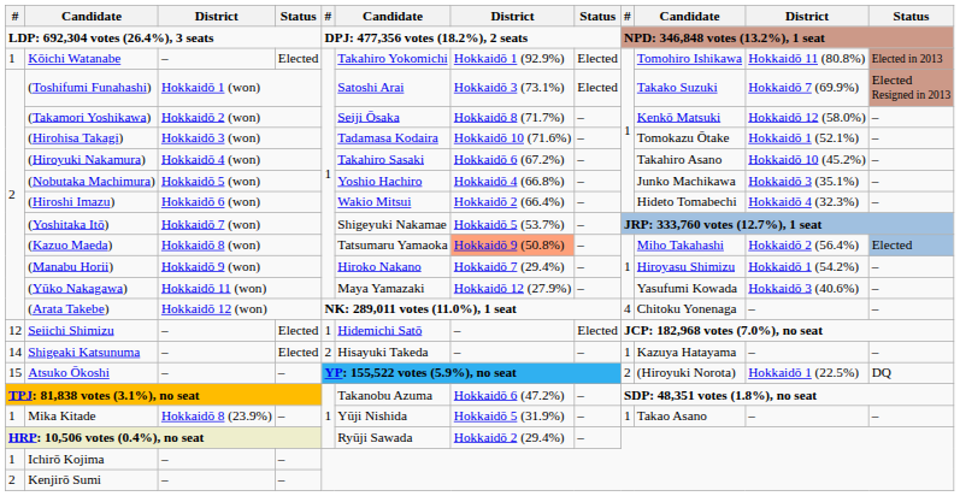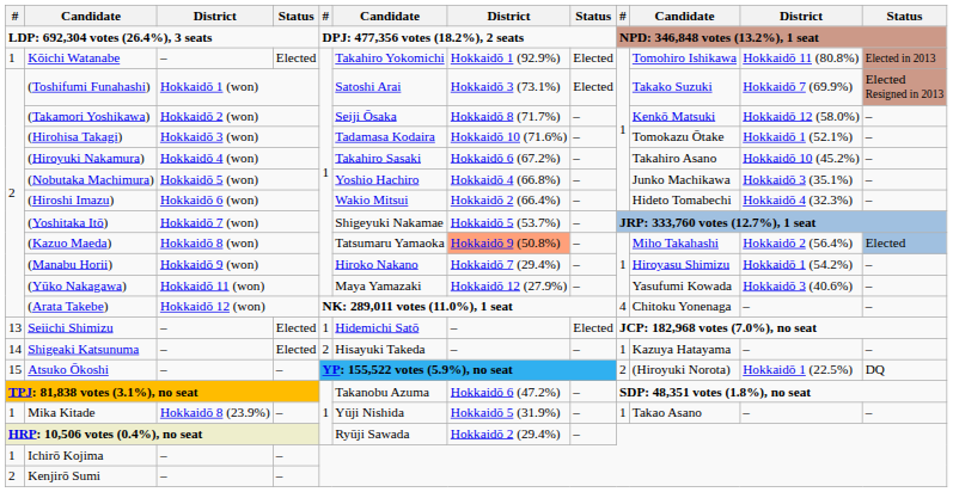 <table class="wikitable">
 <tr>
 <th>#</th>
 <th>Candidate</th>
 <th>District</th>
 <th>Status</th>
 <th>#</th>
 <th>Candidate</th>
 <th>District</th>
 <th>Status</th>
 <th>#</th>
 <th>Candidate</th>
 <th>District</th>
 <th>Status</th>
 </tr>
 <tr>
 <td colspan="4" ><strong>LDP: 692,304 votes (26.4%), 3 seats</strong></td>
 <td colspan="4" ><strong>DPJ: 477,356 votes (18.2%), 2 seats</strong></td>
 <td colspan="4" bgcolor="#C98"><strong>NPD: 346,848 votes (13.2%), 1 seat</strong></td>
 </tr>
 <tr>
 <td>1</td>
 <td><a href='#'>Kōichi Watanabe</a></td>
 <td>–</td>
 <td>Elected</td>
 <td rowspan="11">1</td>
 <td><a href='#'>Takahiro Yokomichi</a></td>
 <td><a href='#'>Hokkaidō 1</a> (92.9%)</td>
 <td>Elected</td>
 <td rowspan="7">1</td>
 <td><a href='#'>Tomohiro Ishikawa</a></td>
 <td><a href='#'>Hokkaidō 11</a> (80.8%)</td>
 <td bgcolor="#C98"><small>Elected in 2013</small></td>
 </tr>
 <tr>
 <td rowspan="11">2</td>
 <td>(<a href='#'>Toshifumi Funahashi</a>)</td>
 <td colspan="2"><a href='#'>Hokkaidō 1</a> (won)</td>
 <td><a href='#'>Satoshi Arai</a></td>
 <td><a href='#'>Hokkaidō 3</a> (73.1%)</td>
 <td>Elected</td>
 <td><a href='#'>Takako Suzuki</a></td>
 <td><a href='#'>Hokkaidō 7</a> (69.9%)</td>
 <td bgcolor="#C98">Elected<br><small>Resigned in 2013</small></td>
 </tr>
 <tr>
 <td>(<a href='#'>Takamori Yoshikawa</a>)</td>
 <td colspan="2"><a href='#'>Hokkaidō 2</a> (won)</td>
 <td><a href='#'>Seiji Ōsaka</a></td>
 <td><a href='#'>Hokkaidō 8</a> (71.7%)</td>
 <td>–</td>
 <td><a href='#'>Kenkō Matsuki</a></td>
 <td><a href='#'>Hokkaidō 12</a> (58.0%)</td>
 <td>–</td>
 </tr>
 <tr>
 <td>(<a href='#'>Hirohisa Takagi</a>)</td>
 <td colspan="2"><a href='#'>Hokkaidō 3</a> (won)</td>
 <td><a href='#'>Tadamasa Kodaira</a></td>
 <td><a href='#'>Hokkaidō 10</a> (71.6%)</td>
 <td>–</td>
 <td>Tomokazu Ōtake</td>
 <td><a href='#'>Hokkaidō 1</a> (52.1%)</td>
 <td>–</td>
 </tr>
 <tr>
 <td>(<a href='#'>Hiroyuki Nakamura</a>)</td>
 <td colspan="2"><a href='#'>Hokkaidō 4</a> (won)</td>
 <td><a href='#'>Takahiro Sasaki</a></td>
 <td><a href='#'>Hokkaidō 6</a> (67.2%)</td>
 <td>–</td>
 <td>Takahiro Asano</td>
 <td><a href='#'>Hokkaidō 10</a> (45.2%)</td>
 <td>–</td>
 </tr>
 <tr>
 <td>(<a href='#'>Nobutaka Machimura</a>)</td>
 <td colspan="2"><a href='#'>Hokkaidō 5</a> (won)</td>
 <td><a href='#'>Yoshio Hachiro</a></td>
 <td><a href='#'>Hokkaidō 4</a> (66.8%)</td>
 <td>–</td>
 <td>Junko Machikawa</td>
 <td><a href='#'>Hokkaidō 3</a> (35.1%)</td>
 <td>–</td>
 </tr>
 <tr>
 <td>(<a href='#'>Hiroshi Imazu</a>)</td>
 <td colspan="2"><a href='#'>Hokkaidō 6</a> (won)</td>
 <td><a href='#'>Wakio Mitsui</a></td>
 <td><a href='#'>Hokkaidō 2</a> (66.4%)</td>
 <td>–</td>
 <td>Hideto Tomabechi</td>
 <td><a href='#'>Hokkaidō 4</a> (32.3%)</td>
 <td>–</td>
 </tr>
 <tr>
 <td>(<a href='#'>Yoshitaka Itō</a>)</td>
 <td colspan="2"><a href='#'>Hokkaidō 7</a> (won)</td>
 <td>Shigeyuki Nakamae</td>
 <td><a href='#'>Hokkaidō 5</a> (53.7%)</td>
 <td>–</td>
 <td colspan="4" bgcolor="#A0C0E0"><strong>JRP: 333,760 votes (12.7%), 1 seat</strong></td>
 </tr>
 <tr>
 <td>(<a href='#'>Kazuo Maeda</a>)</td>
 <td colspan="2"><a href='#'>Hokkaidō 8</a> (won)</td>
 <td>Tatsumaru Yamaoka</td>
 <td style="background: lightsalmon;"><a href='#'>Hokkaidō 9</a> (50.8%)</td>
 <td>–</td>
 <td rowspan="3">1</td>
 <td><a href='#'>Miho Takahashi</a></td>
 <td><a href='#'>Hokkaidō 2</a> (56.4%)</td>
 <td bgcolor="#A0C0E0">Elected</td>
 </tr>
 <tr>
 <td>(<a href='#'>Manabu Horii</a>)</td>
 <td colspan="2"><a href='#'>Hokkaidō 9</a> (won)</td>
 <td><a href='#'>Hiroko Nakano</a></td>
 <td><a href='#'>Hokkaidō 7</a> (29.4%)</td>
 <td>–</td>
 <td><a href='#'>Hiroyasu Shimizu</a></td>
 <td><a href='#'>Hokkaidō 1</a> (54.2%)</td>
 <td>–</td>
 </tr>
 <tr>
 <td>(<a href='#'>Yūko Nakagawa</a>)</td>
 <td colspan="2"><a href='#'>Hokkaidō 11</a> (won)</td>
 <td>Maya Yamazaki</td>
 <td><a href='#'>Hokkaidō 12</a> (27.9%)</td>
 <td>–</td>
 <td>Yasufumi Kowada</td>
 <td><a href='#'>Hokkaidō 3</a> (40.6%)</td>
 <td>–</td>
 </tr>
 <tr>
 <td>(<a href='#'>Arata Takebe</a>)</td>
 <td colspan="2"><a href='#'>Hokkaidō 12</a> (won)</td>
 <td colspan="4" ><strong>NK: 289,011 votes (11.0%), 1 seat</strong></td>
 <td>4</td>
 <td>Chitoku Yonenaga</td>
 <td>–</td>
 <td>–</td>
 </tr>
 <tr>
-<td>12</td>
+<td>13</td>
 <td><a href='#'>Seiichi Shimizu</a></td>
 <td>–</td>
 <td>Elected</td>
 <td>1</td>
 <td><a href='#'>Hidemichi Satō</a></td>
 <td>–</td>
 <td>Elected</td>
 <td colspan="4" ><strong>JCP: 182,968 votes (7.0%), no seat</strong></td>
 </tr>
 <tr>
 <td>14</td>
 <td><a href='#'>Shigeaki Katsunuma</a></td>
 <td>–</td>
 <td>Elected</td>
 <td>2</td>
 <td>Hisayuki Takeda</td>
 <td>–</td>
 <td>–</td>
 <td>1</td>
 <td>Kazuya Hatayama</td>
 <td>–</td>
 <td>–</td>
 </tr>
 <tr>
 <td>15</td>
 <td><a href='#'>Atsuko Ōkoshi</a></td>
 <td>–</td>
 <td>–</td>
 <td colspan="4" bgcolor="#30B0F0"><strong><a href='#'>YP</a>: 155,522 votes (5.9%), no seat</strong></td>
 <td>2</td>
 <td>(Hiroyuki Norota)</td>
 <td><a href='#'>Hokkaidō 1</a> (22.5%)</td>
 <td>DQ</td>
 </tr>
 <tr>
 <td colspan="4" bgcolor="#FFBC00"><strong><a href='#'>TPJ</a>: 81,838 votes (3.1%), no seat</strong></td>
 <td rowspan="3">1</td>
 <td>Takanobu Azuma</td>
 <td><a href='#'>Hokkaidō 6</a> (47.2%)</td>
 <td>–</td>
 <td colspan="4" ><strong>SDP: 48,351 votes (1.8%), no seat</strong></td>
 </tr>
 <tr>
 <td>1</td>
 <td>Mika Kitade</td>
 <td><a href='#'>Hokkaidō 8</a> (23.9%)</td>
 <td>–</td>
 <td>Yūji Nishida</td>
 <td><a href='#'>Hokkaidō 5</a> (31.9%)</td>
 <td>–</td>
 <td>1</td>
 <td>Takao Asano</td>
 <td>–</td>
 <td>–</td>
 </tr>
 <tr>
 <td colspan="4"  bgcolor="#eec"><strong><a href='#'>HRP</a>: 10,506 votes (0.4%), no seat</strong></td>
 <td>Ryūji Sawada</td>
 <td><a href='#'>Hokkaidō 2</a> (29.4%)</td>
 <td>–</td>
 </tr>
 <tr>
 <td>1</td>
 <td>Ichirō Kojima</td>
 <td>–</td>
 <td>–</td>
 </tr>
 <tr>
 <td>2</td>
 <td>Kenjirō Sumi</td>
 <td>–</td>
 <td>–</td>
 </tr>
 </table>
